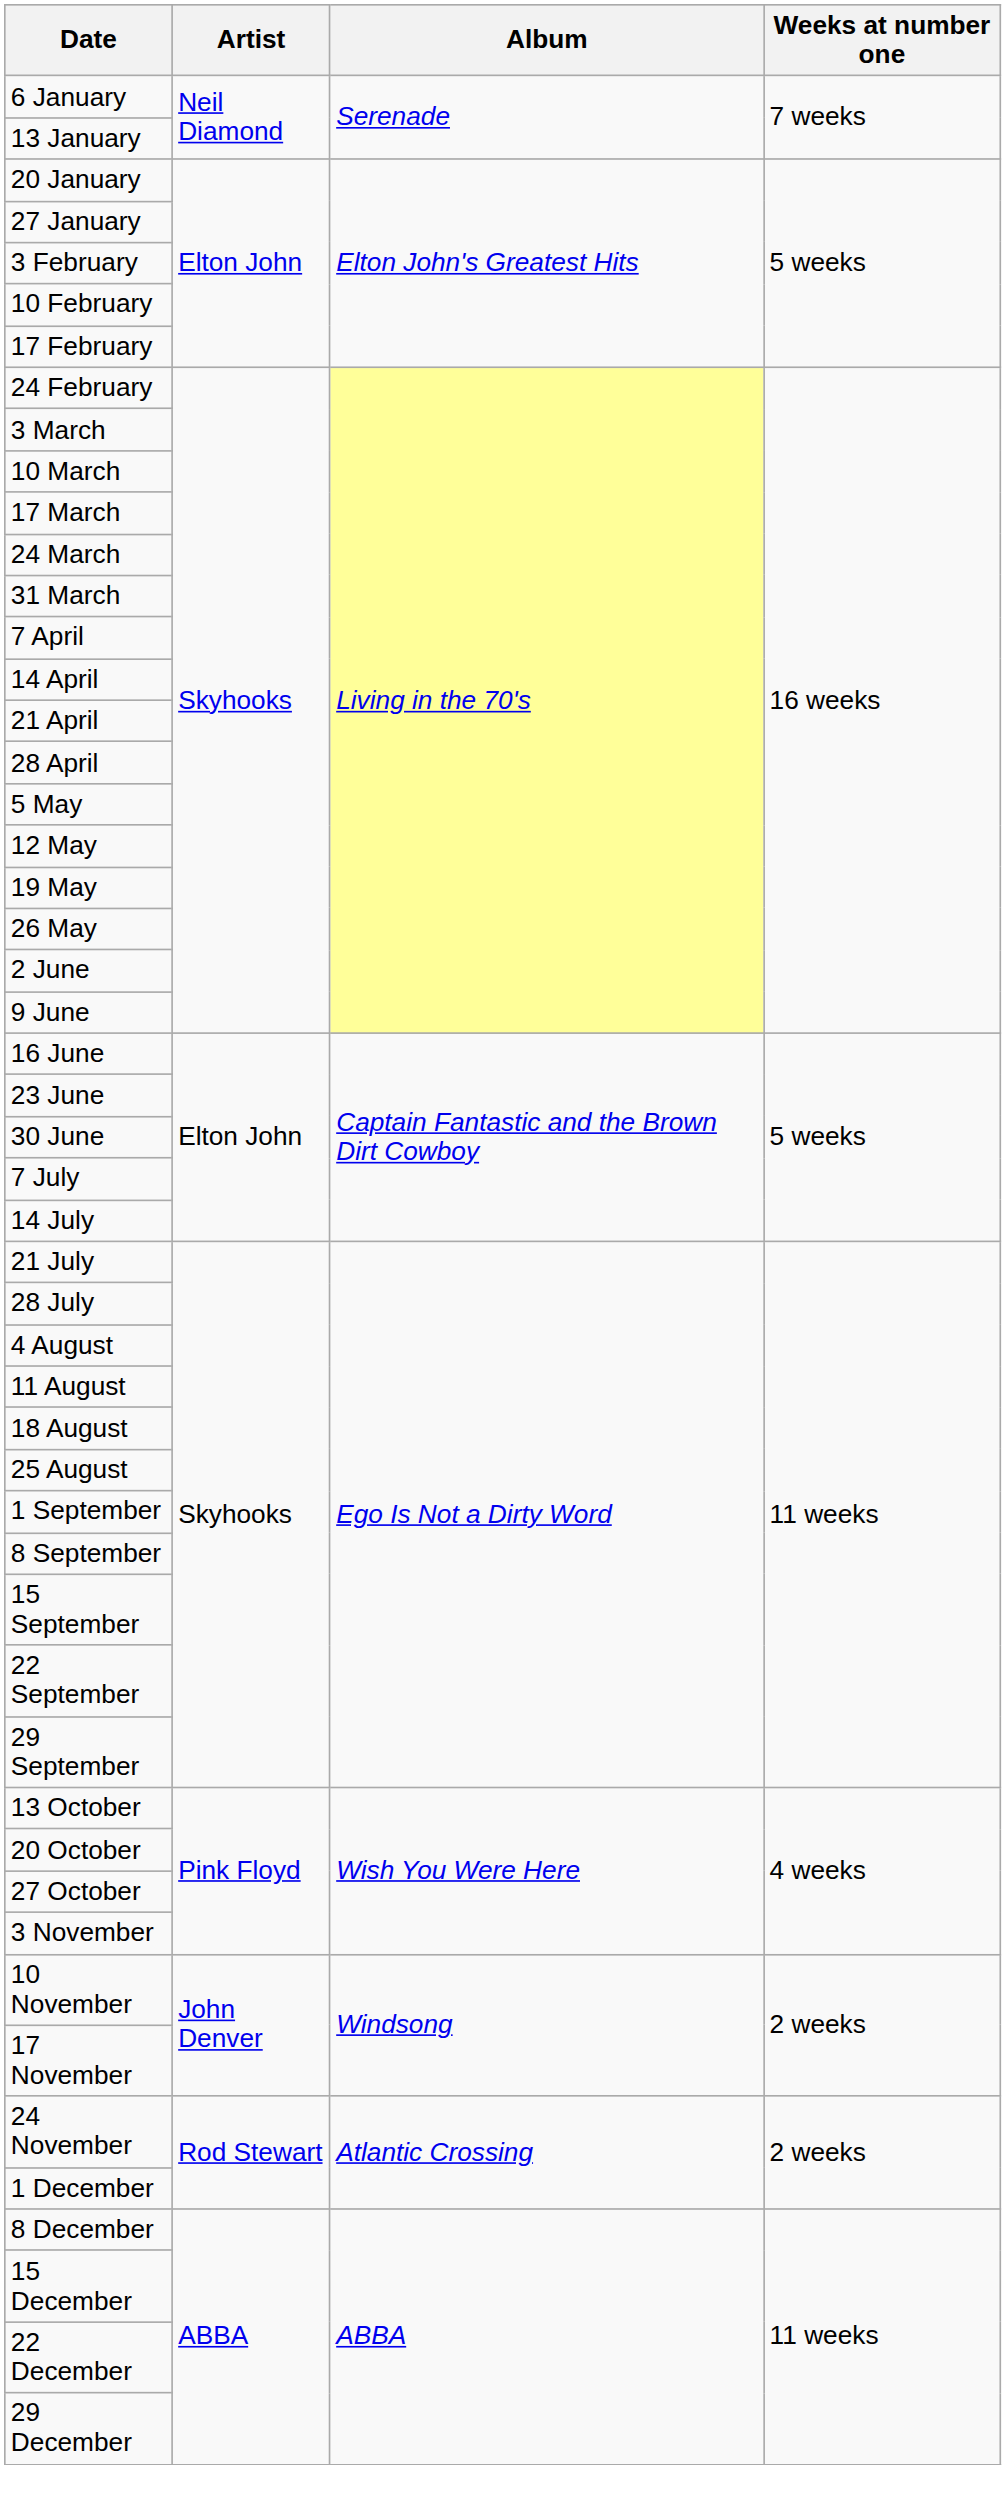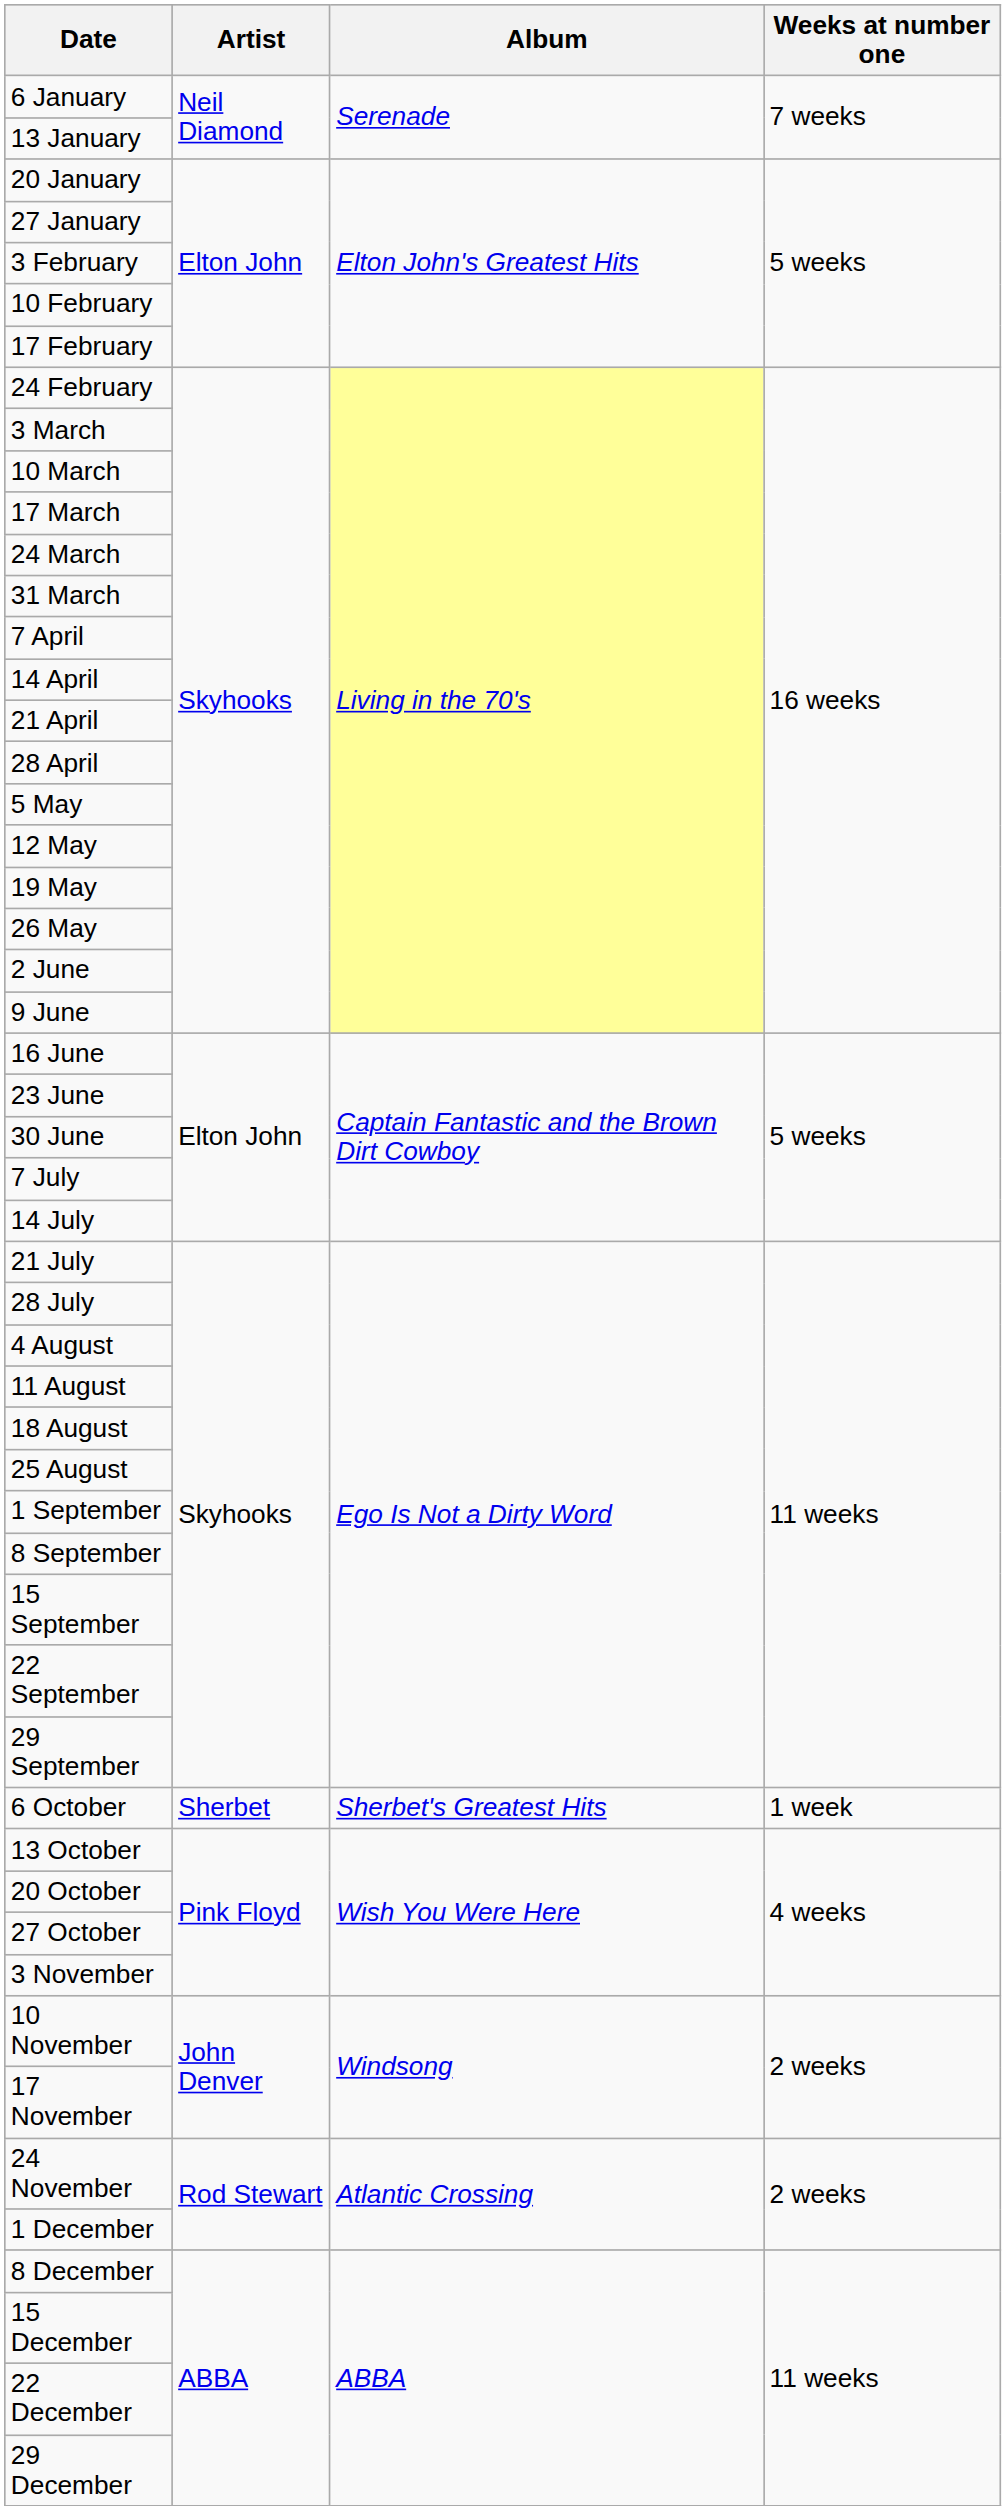 <table class="wikitable">
 <tr>
 <th>Date</th>
 <th>Artist</th>
 <th>Album</th>
 <th>Weeks at number one</th>
 </tr>
 <tr>
 <td>6 January</td>
 <td rowspan="2"><a href='#'>Neil Diamond</a></td>
 <td rowspan="2"><em><a href='#'>Serenade</a></em></td>
 <td rowspan="2">7 weeks</td>
 </tr>
 <tr>
 <td>13 January</td>
 </tr>
 <tr>
 <td>20 January</td>
 <td rowspan="5"><a href='#'>Elton John</a></td>
 <td rowspan="5"><em><a href='#'>Elton John's Greatest Hits</a></em></td>
 <td rowspan="5">5 weeks</td>
 </tr>
 <tr>
 <td>27 January</td>
 </tr>
 <tr>
 <td>3 February</td>
 </tr>
 <tr>
 <td>10 February</td>
 </tr>
 <tr>
 <td>17 February</td>
 </tr>
 <tr>
 <td>24 February</td>
 <td rowspan="16"><a href='#'>Skyhooks</a></td>
 <td bgcolor=#FFFF99 rowspan="16"><em><a href='#'>Living in the 70's</a></em></td>
 <td rowspan="16">16 weeks</td>
 </tr>
 <tr>
 <td>3 March</td>
 </tr>
 <tr>
 <td>10 March</td>
 </tr>
 <tr>
 <td>17 March</td>
 </tr>
 <tr>
 <td>24 March</td>
 </tr>
 <tr>
 <td>31 March</td>
 </tr>
 <tr>
 <td>7 April</td>
 </tr>
 <tr>
 <td>14 April</td>
 </tr>
 <tr>
 <td>21 April</td>
 </tr>
 <tr>
 <td>28 April</td>
 </tr>
 <tr>
 <td>5 May</td>
 </tr>
 <tr>
 <td>12 May</td>
 </tr>
 <tr>
 <td>19 May</td>
 </tr>
 <tr>
 <td>26 May</td>
 </tr>
 <tr>
 <td>2 June</td>
 </tr>
 <tr>
 <td>9 June</td>
 </tr>
 <tr>
 <td>16 June</td>
 <td rowspan="5">Elton John</td>
 <td rowspan="5"><em><a href='#'>Captain Fantastic and the Brown Dirt Cowboy</a></em></td>
 <td rowspan="5">5 weeks</td>
 </tr>
 <tr>
 <td>23 June</td>
 </tr>
 <tr>
 <td>30 June</td>
 </tr>
 <tr>
 <td>7 July</td>
 </tr>
 <tr>
 <td>14 July</td>
 </tr>
 <tr>
 <td>21 July</td>
 <td rowspan="11">Skyhooks</td>
 <td rowspan="11"><em><a href='#'>Ego Is Not a Dirty Word</a></em></td>
 <td rowspan="11">11 weeks</td>
 </tr>
 <tr>
 <td>28 July</td>
 </tr>
 <tr>
 <td>4 August</td>
 </tr>
 <tr>
 <td>11 August</td>
 </tr>
 <tr>
 <td>18 August</td>
 </tr>
 <tr>
 <td>25 August</td>
 </tr>
 <tr>
 <td>1 September</td>
 </tr>
 <tr>
 <td>8 September</td>
 </tr>
 <tr>
 <td>15 September</td>
 </tr>
 <tr>
 <td>22 September</td>
 </tr>
 <tr>
 <td>29 September</td>
 </tr>
 <tr>
+<td>6 October</td>
+<td><a href='#'>Sherbet</a></td>
+<td><em><a href='#'>Sherbet's Greatest Hits</a></em></td>
+<td>1 week</td>
+</tr>
+<tr>
 <td>13 October</td>
 <td rowspan="4"><a href='#'>Pink Floyd</a></td>
 <td rowspan="4"><em><a href='#'>Wish You Were Here</a></em></td>
 <td rowspan="4">4 weeks</td>
 </tr>
 <tr>
 <td>20 October</td>
 </tr>
 <tr>
 <td>27 October</td>
 </tr>
 <tr>
 <td>3 November</td>
 </tr>
 <tr>
 <td>10 November</td>
 <td rowspan="2"><a href='#'>John Denver</a></td>
 <td rowspan="2"><em><a href='#'>Windsong</a></em></td>
 <td rowspan="2">2 weeks</td>
 </tr>
 <tr>
 <td>17 November</td>
 </tr>
 <tr>
 <td>24 November</td>
 <td rowspan="2"><a href='#'>Rod Stewart</a></td>
 <td rowspan="2"><em><a href='#'>Atlantic Crossing</a></em></td>
 <td rowspan="2">2 weeks</td>
 </tr>
 <tr>
 <td>1 December</td>
 </tr>
 <tr>
 <td>8 December</td>
 <td rowspan="4"><a href='#'>ABBA</a></td>
 <td rowspan="4"><em><a href='#'>ABBA</a></em></td>
 <td rowspan="4">11 weeks</td>
 </tr>
 <tr>
 <td>15 December</td>
 </tr>
 <tr>
 <td>22 December</td>
 </tr>
 <tr>
 <td>29 December</td>
 </tr>
 <tr>
 </tr>
 </table>
